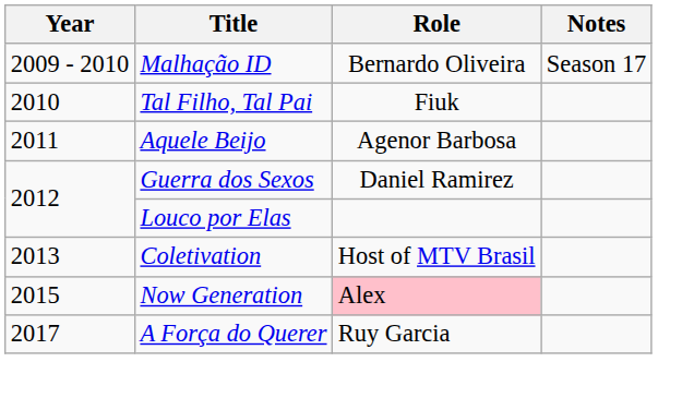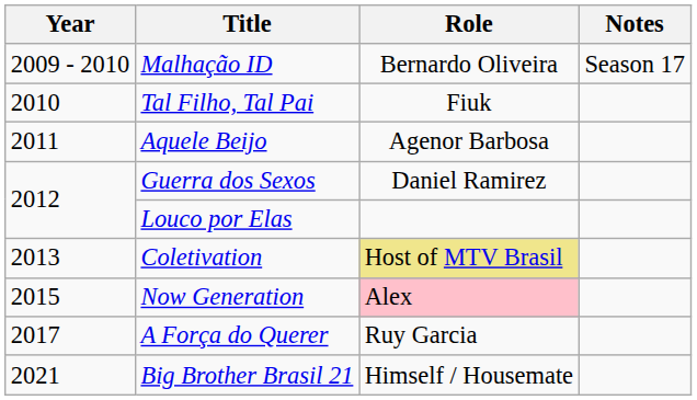 <table class="wikitable">
 <tr>
 <th>Year</th>
 <th style="width:px;">Title</th>
 <th style="width:px;">Role</th>
 <th style="width:px;">Notes</th>
 </tr>
 <tr>
 <td>2009 - 2010</td>
 <td><em><a href='#'>Malhação ID</a></em></td>
 <td style="text-align:center;">Bernardo Oliveira</td>
 <td>Season 17</td>
 </tr>
 <tr>
 <td>2010</td>
 <td><em><a href='#'>Tal Filho, Tal Pai</a></em></td>
 <td style="text-align:center;">Fiuk</td>
 <td></td>
 </tr>
 <tr>
 <td>2011</td>
 <td><em><a href='#'>Aquele Beijo</a></em></td>
 <td style="text-align:center;">Agenor Barbosa</td>
 <td></td>
 </tr>
 <tr>
 <td rowspan="2">2012</td>
 <td><em><a href='#'>Guerra dos Sexos</a></em></td>
 <td style="text-align:center;">Daniel Ramirez</td>
 <td></td>
 </tr>
 <tr>
 <td><em><a href='#'>Louco por Elas</a></em></td>
 <td></td>
 <td></td>
 </tr>
 <tr>
 <td>2013</td>
 <td><em><a href='#'>Coletivation</a></em></td>
-<td>Host of <a href='#'>MTV Brasil</a></td>
+<td style="background: khaki;">Host of <a href='#'>MTV Brasil</a></td>
 <td></td>
 </tr>
 <tr>
 <td>2015</td>
 <td><em><a href='#'>Now Generation</a></em></td>
 <td style="background: pink;">Alex</td>
 <td></td>
 </tr>
 <tr>
 <td>2017</td>
 <td><em><a href='#'>A Força do Querer</a></em></td>
 <td>Ruy Garcia</td>
 <td></td>
 </tr>
+<tr>
+<td>2021</td>
+<td><em><a href='#'>Big Brother Brasil 21</a></em></td>
+<td>Himself / Housemate</td>
+<td></td>
+</tr>
 </table>
